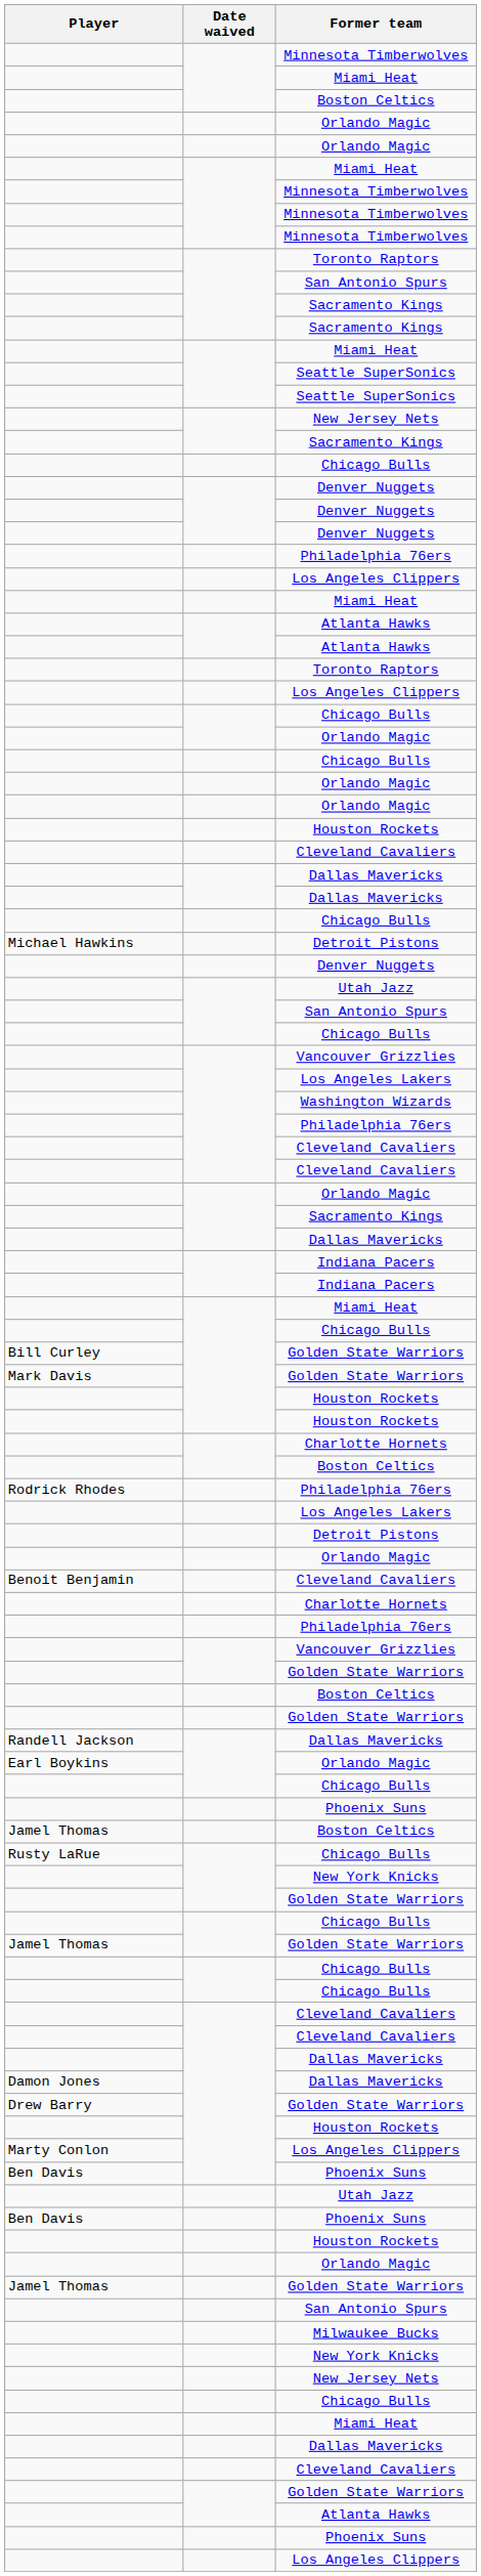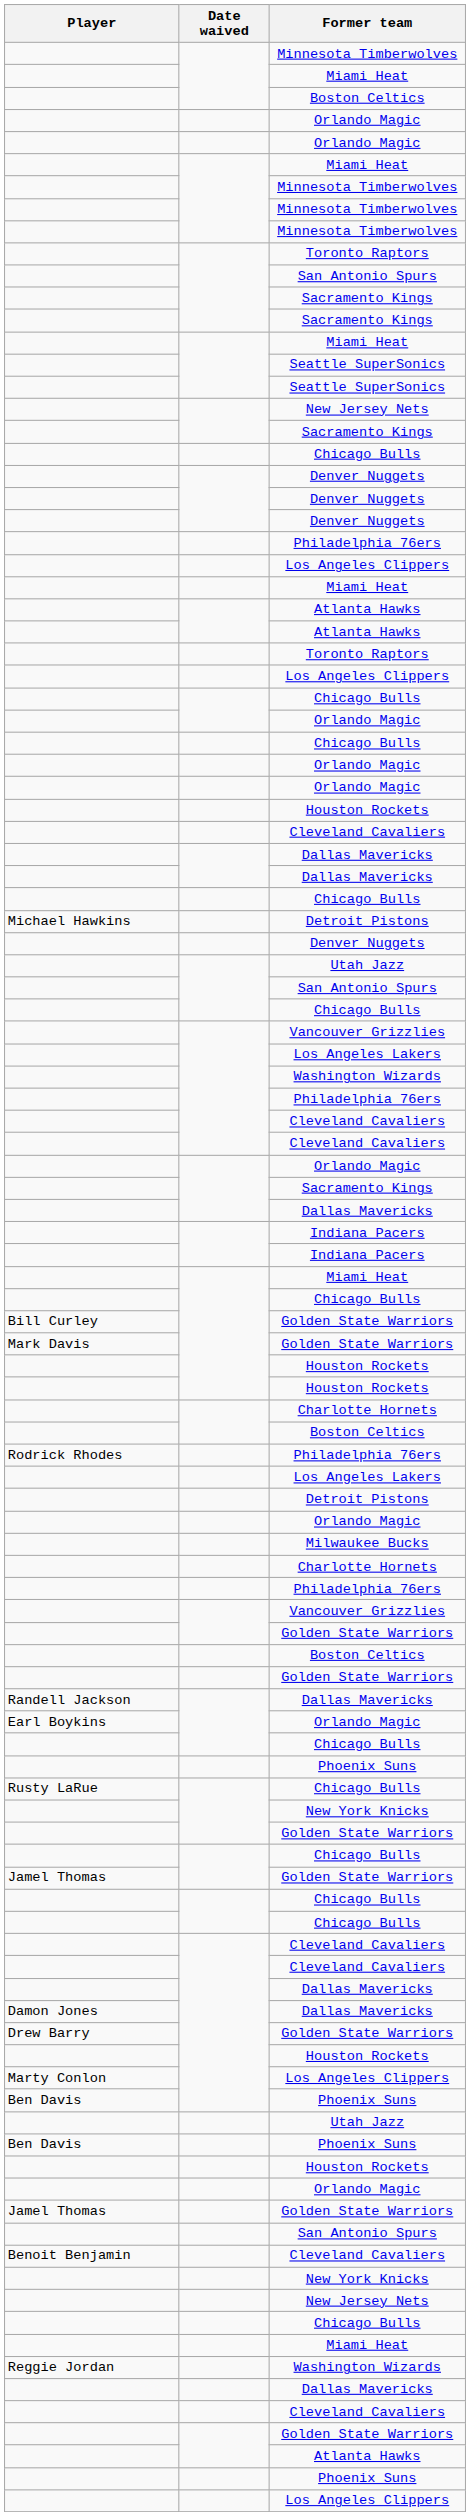 <table class="wikitable sortable" style="text-align:center">
 <tr>
 <th style="width:160px">Player</th>
 <th style="width:80px">Date waived</th>
 <th style="width:180px">Former team</th>
 </tr>
 <tr>
 <td align=left></td>
 <td rowspan=3 style="text-align:center"></td>
 <td><a href='#'>Minnesota Timberwolves</a></td>
 </tr>
 <tr>
 <td align=left></td>
 <td><a href='#'>Miami Heat</a></td>
 </tr>
 <tr>
 <td align=left></td>
 <td><a href='#'>Boston Celtics</a></td>
 </tr>
 <tr>
 <td align=left></td>
 <td></td>
 <td><a href='#'>Orlando Magic</a></td>
 </tr>
 <tr>
 <td align=left></td>
 <td></td>
 <td><a href='#'>Orlando Magic</a></td>
 </tr>
 <tr>
 <td align=left></td>
 <td rowspan=4 style="text-align:center"></td>
 <td><a href='#'>Miami Heat</a></td>
 </tr>
 <tr>
 <td align=left></td>
 <td><a href='#'>Minnesota Timberwolves</a></td>
 </tr>
 <tr>
 <td align=left></td>
 <td><a href='#'>Minnesota Timberwolves</a></td>
 </tr>
 <tr>
 <td align=left></td>
 <td><a href='#'>Minnesota Timberwolves</a></td>
 </tr>
 <tr>
 <td align=left></td>
 <td rowspan=4 style="text-align:center"></td>
 <td><a href='#'>Toronto Raptors</a></td>
 </tr>
 <tr>
 <td align=left></td>
 <td><a href='#'>San Antonio Spurs</a></td>
 </tr>
 <tr>
 <td align=left></td>
 <td><a href='#'>Sacramento Kings</a></td>
 </tr>
 <tr>
 <td align=left></td>
 <td><a href='#'>Sacramento Kings</a></td>
 </tr>
 <tr>
 <td align=left></td>
 <td rowspan=3 style="text-align:center"></td>
 <td><a href='#'>Miami Heat</a></td>
 </tr>
 <tr>
 <td align=left></td>
 <td><a href='#'>Seattle SuperSonics</a></td>
 </tr>
 <tr>
 <td align=left></td>
 <td><a href='#'>Seattle SuperSonics</a></td>
 </tr>
 <tr>
 <td align=left></td>
 <td rowspan=2 style="text-align:center"></td>
 <td><a href='#'>New Jersey Nets</a></td>
 </tr>
 <tr>
 <td align=left></td>
 <td><a href='#'>Sacramento Kings</a></td>
 </tr>
 <tr>
 <td align=left></td>
 <td rowspan=1 style="text-align:center"></td>
 <td><a href='#'>Chicago Bulls</a></td>
 </tr>
 <tr>
 <td align=left></td>
 <td rowspan=3 style="text-align:center"></td>
 <td><a href='#'>Denver Nuggets</a></td>
 </tr>
 <tr>
 <td align=left></td>
 <td><a href='#'>Denver Nuggets</a></td>
 </tr>
 <tr>
 <td align=left></td>
 <td><a href='#'>Denver Nuggets</a></td>
 </tr>
 <tr>
 <td align=left></td>
 <td></td>
 <td><a href='#'>Philadelphia 76ers</a></td>
 </tr>
 <tr>
 <td align=left></td>
 <td></td>
 <td><a href='#'>Los Angeles Clippers</a></td>
 </tr>
 <tr>
 <td align=left></td>
 <td></td>
 <td><a href='#'>Miami Heat</a></td>
 </tr>
 <tr>
 <td align=left></td>
 <td rowspan=2 style="text-align:center"></td>
 <td><a href='#'>Atlanta Hawks</a></td>
 </tr>
 <tr>
 <td align=left></td>
 <td><a href='#'>Atlanta Hawks</a></td>
 </tr>
 <tr>
 <td align=left></td>
 <td></td>
 <td><a href='#'>Toronto Raptors</a></td>
 </tr>
 <tr>
 <td align=left></td>
 <td></td>
 <td><a href='#'>Los Angeles Clippers</a></td>
 </tr>
 <tr>
 <td align=left></td>
 <td rowspan=2 style="text-align:center"></td>
 <td><a href='#'>Chicago Bulls</a></td>
 </tr>
 <tr>
 <td align=left></td>
 <td><a href='#'>Orlando Magic</a></td>
 </tr>
 <tr>
 <td align=left></td>
 <td></td>
 <td><a href='#'>Chicago Bulls</a></td>
 </tr>
 <tr>
 <td align=left></td>
 <td></td>
 <td><a href='#'>Orlando Magic</a></td>
 </tr>
 <tr>
 <td align=left></td>
 <td></td>
 <td><a href='#'>Orlando Magic</a></td>
 </tr>
 <tr>
 <td align=left></td>
 <td></td>
 <td><a href='#'>Houston Rockets</a></td>
 </tr>
 <tr>
 <td align=left></td>
 <td></td>
 <td><a href='#'>Cleveland Cavaliers</a></td>
 </tr>
 <tr>
 <td align=left></td>
 <td rowspan=2 style="text-align:center"></td>
 <td><a href='#'>Dallas Mavericks</a></td>
 </tr>
 <tr>
 <td align=left></td>
 <td><a href='#'>Dallas Mavericks</a></td>
 </tr>
 <tr>
 <td align=left></td>
 <td></td>
 <td><a href='#'>Chicago Bulls</a></td>
 </tr>
 <tr>
 <td align=left>Michael Hawkins</td>
 <td></td>
 <td><a href='#'>Detroit Pistons</a></td>
 </tr>
 <tr>
 <td align=left></td>
 <td></td>
 <td><a href='#'>Denver Nuggets</a></td>
 </tr>
 <tr>
 <td align=left></td>
 <td rowspan=3 style="text-align:center"></td>
 <td><a href='#'>Utah Jazz</a></td>
 </tr>
 <tr>
 <td align=left></td>
 <td><a href='#'>San Antonio Spurs</a></td>
 </tr>
 <tr>
 <td align=left></td>
 <td><a href='#'>Chicago Bulls</a></td>
 </tr>
 <tr>
 <td align=left></td>
 <td rowspan=6 style="text-align:center"></td>
 <td><a href='#'>Vancouver Grizzlies</a></td>
 </tr>
 <tr>
 <td align=left></td>
 <td><a href='#'>Los Angeles Lakers</a></td>
 </tr>
 <tr>
 <td align=left></td>
 <td><a href='#'>Washington Wizards</a></td>
 </tr>
 <tr>
 <td align=left></td>
 <td><a href='#'>Philadelphia 76ers</a></td>
 </tr>
 <tr>
 <td align=left></td>
 <td><a href='#'>Cleveland Cavaliers</a></td>
 </tr>
 <tr>
 <td align=left></td>
 <td><a href='#'>Cleveland Cavaliers</a></td>
 </tr>
 <tr>
 <td align=left></td>
 <td rowspan=3 style="text-align:center"></td>
 <td><a href='#'>Orlando Magic</a></td>
 </tr>
 <tr>
 <td align=left></td>
 <td><a href='#'>Sacramento Kings</a></td>
 </tr>
 <tr>
 <td align=left></td>
 <td><a href='#'>Dallas Mavericks</a></td>
 </tr>
 <tr>
 <td align=left></td>
 <td rowspan=2 style="text-align:center"></td>
 <td><a href='#'>Indiana Pacers</a></td>
 </tr>
 <tr>
 <td align=left></td>
 <td><a href='#'>Indiana Pacers</a></td>
 </tr>
 <tr>
 <td align=left></td>
 <td rowspan=6 style="text-align:center"></td>
 <td><a href='#'>Miami Heat</a></td>
 </tr>
 <tr>
 <td align=left></td>
 <td><a href='#'>Chicago Bulls</a></td>
 </tr>
 <tr>
 <td align=left>Bill Curley</td>
 <td><a href='#'>Golden State Warriors</a></td>
 </tr>
 <tr>
 <td align=left>Mark Davis</td>
 <td><a href='#'>Golden State Warriors</a></td>
 </tr>
 <tr>
 <td align=left></td>
 <td><a href='#'>Houston Rockets</a></td>
 </tr>
 <tr>
 <td align=left></td>
 <td><a href='#'>Houston Rockets</a></td>
 </tr>
 <tr>
 <td align=left></td>
 <td rowspan=2 style="text-align:center"></td>
 <td><a href='#'>Charlotte Hornets</a></td>
 </tr>
 <tr>
 <td align=left></td>
 <td><a href='#'>Boston Celtics</a></td>
 </tr>
 <tr>
 <td align=left>Rodrick Rhodes</td>
 <td></td>
 <td><a href='#'>Philadelphia 76ers</a></td>
 </tr>
 <tr>
 <td align=left></td>
 <td></td>
 <td><a href='#'>Los Angeles Lakers</a></td>
 </tr>
 <tr>
 <td align=left></td>
 <td></td>
 <td><a href='#'>Detroit Pistons</a></td>
 </tr>
 <tr>
 <td align=left></td>
 <td></td>
 <td><a href='#'>Orlando Magic</a></td>
 </tr>
 <tr>
-<td align=left>Benoit Benjamin</td>
+<td align=left></td>
 <td></td>
-<td><a href='#'>Cleveland Cavaliers</a></td>
+<td><a href='#'>Milwaukee Bucks</a></td>
 </tr>
 <tr>
 <td align=left></td>
 <td></td>
 <td><a href='#'>Charlotte Hornets</a></td>
 </tr>
 <tr>
 <td align=left></td>
 <td></td>
 <td><a href='#'>Philadelphia 76ers</a></td>
 </tr>
 <tr>
 <td align=left></td>
 <td rowspan=2 style="text-align:center"></td>
 <td><a href='#'>Vancouver Grizzlies</a></td>
 </tr>
 <tr>
 <td align=left></td>
 <td><a href='#'>Golden State Warriors</a></td>
 </tr>
 <tr>
 <td align=left></td>
 <td></td>
 <td><a href='#'>Boston Celtics</a></td>
 </tr>
 <tr>
 <td align=left></td>
 <td></td>
 <td><a href='#'>Golden State Warriors</a></td>
 </tr>
 <tr>
 <td align=left>Randell Jackson</td>
 <td rowspan=3 style="text-align:center"></td>
 <td><a href='#'>Dallas Mavericks</a></td>
 </tr>
 <tr>
 <td align=left>Earl Boykins</td>
 <td><a href='#'>Orlando Magic</a></td>
 </tr>
 <tr>
 <td align=left></td>
 <td><a href='#'>Chicago Bulls</a></td>
 </tr>
 <tr>
 <td align=left></td>
 <td></td>
 <td><a href='#'>Phoenix Suns</a></td>
-</tr>
-<tr>
-<td align=left>Jamel Thomas</td>
-<td></td>
-<td><a href='#'>Boston Celtics</a></td>
 </tr>
 <tr>
 <td align=left>Rusty LaRue</td>
 <td rowspan=3 style="text-align:center"></td>
 <td><a href='#'>Chicago Bulls</a></td>
 </tr>
 <tr>
 <td align=left></td>
 <td><a href='#'>New York Knicks</a></td>
 </tr>
 <tr>
 <td align=left></td>
 <td><a href='#'>Golden State Warriors</a></td>
 </tr>
 <tr>
 <td align=left></td>
 <td rowspan=2 style="text-align:center"></td>
 <td><a href='#'>Chicago Bulls</a></td>
 </tr>
 <tr>
 <td align=left>Jamel Thomas</td>
 <td><a href='#'>Golden State Warriors</a></td>
 </tr>
 <tr>
 <td align=left></td>
 <td rowspan=2 style="text-align:center"></td>
 <td><a href='#'>Chicago Bulls</a></td>
 </tr>
 <tr>
 <td align=left></td>
 <td><a href='#'>Chicago Bulls</a></td>
 </tr>
 <tr>
 <td align=left></td>
 <td rowspan=8 style="text-align:center"></td>
 <td><a href='#'>Cleveland Cavaliers</a></td>
 </tr>
 <tr>
 <td align=left></td>
 <td><a href='#'>Cleveland Cavaliers</a></td>
 </tr>
 <tr>
 <td align=left></td>
 <td><a href='#'>Dallas Mavericks</a></td>
 </tr>
 <tr>
 <td align=left>Damon Jones</td>
 <td><a href='#'>Dallas Mavericks</a></td>
 </tr>
 <tr>
 <td align=left>Drew Barry</td>
 <td><a href='#'>Golden State Warriors</a></td>
 </tr>
 <tr>
 <td align=left></td>
 <td><a href='#'>Houston Rockets</a></td>
 </tr>
 <tr>
 <td align=left>Marty Conlon</td>
 <td><a href='#'>Los Angeles Clippers</a></td>
 </tr>
 <tr>
 <td align=left>Ben Davis</td>
 <td><a href='#'>Phoenix Suns</a></td>
 </tr>
 <tr>
 <td align=left></td>
 <td></td>
 <td><a href='#'>Utah Jazz</a></td>
 </tr>
 <tr>
 <td align=left>Ben Davis</td>
 <td></td>
 <td><a href='#'>Phoenix Suns</a></td>
 </tr>
 <tr>
 <td align=left></td>
 <td></td>
 <td><a href='#'>Houston Rockets</a></td>
 </tr>
 <tr>
 <td align=left></td>
 <td></td>
 <td><a href='#'>Orlando Magic</a></td>
 </tr>
 <tr>
 <td align=left>Jamel Thomas</td>
 <td></td>
 <td><a href='#'>Golden State Warriors</a></td>
 </tr>
 <tr>
 <td align=left></td>
 <td></td>
 <td><a href='#'>San Antonio Spurs</a></td>
 </tr>
 <tr>
-<td align=left></td>
+<td align=left>Benoit Benjamin</td>
 <td></td>
-<td><a href='#'>Milwaukee Bucks</a></td>
+<td><a href='#'>Cleveland Cavaliers</a></td>
 </tr>
 <tr>
 <td align=left></td>
 <td></td>
 <td><a href='#'>New York Knicks</a></td>
 </tr>
 <tr>
 <td align=left></td>
 <td></td>
 <td><a href='#'>New Jersey Nets</a></td>
 </tr>
 <tr>
 <td align=left></td>
 <td></td>
 <td><a href='#'>Chicago Bulls</a></td>
 </tr>
 <tr>
 <td align=left></td>
 <td></td>
 <td><a href='#'>Miami Heat</a></td>
+</tr>
+<tr>
+<td align=left>Reggie Jordan</td>
+<td></td>
+<td><a href='#'>Washington Wizards</a></td>
 </tr>
 <tr>
 <td align=left></td>
 <td></td>
 <td><a href='#'>Dallas Mavericks</a></td>
 </tr>
 <tr>
 <td align=left></td>
 <td></td>
 <td><a href='#'>Cleveland Cavaliers</a></td>
 </tr>
 <tr>
 <td align=left></td>
 <td rowspan=2 style="text-align:center"></td>
 <td><a href='#'>Golden State Warriors</a></td>
 </tr>
 <tr>
 <td align=left></td>
 <td><a href='#'>Atlanta Hawks</a></td>
 </tr>
 <tr>
 <td align=left></td>
 <td></td>
 <td><a href='#'>Phoenix Suns</a></td>
 </tr>
 <tr>
 <td align=left></td>
 <td></td>
 <td><a href='#'>Los Angeles Clippers</a></td>
 </tr>
 <tr>
 </tr>
 </table>
